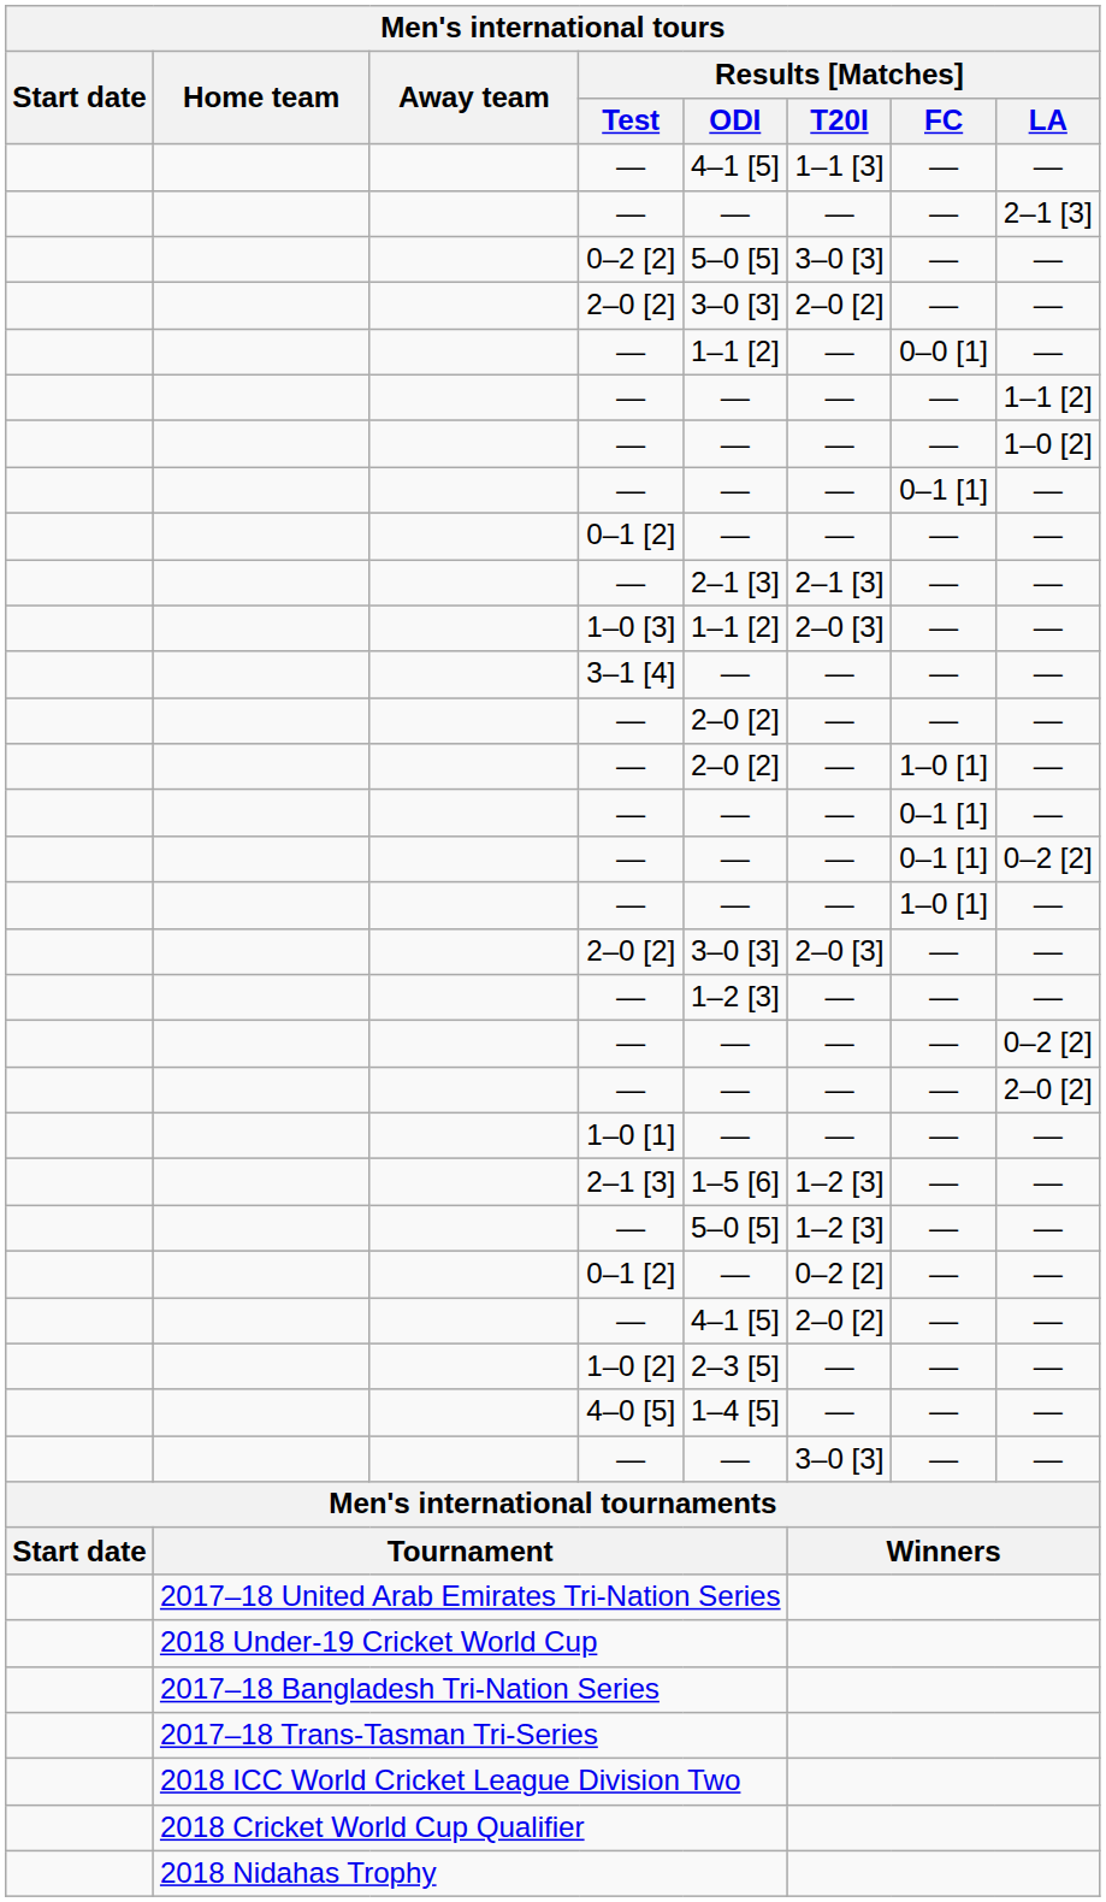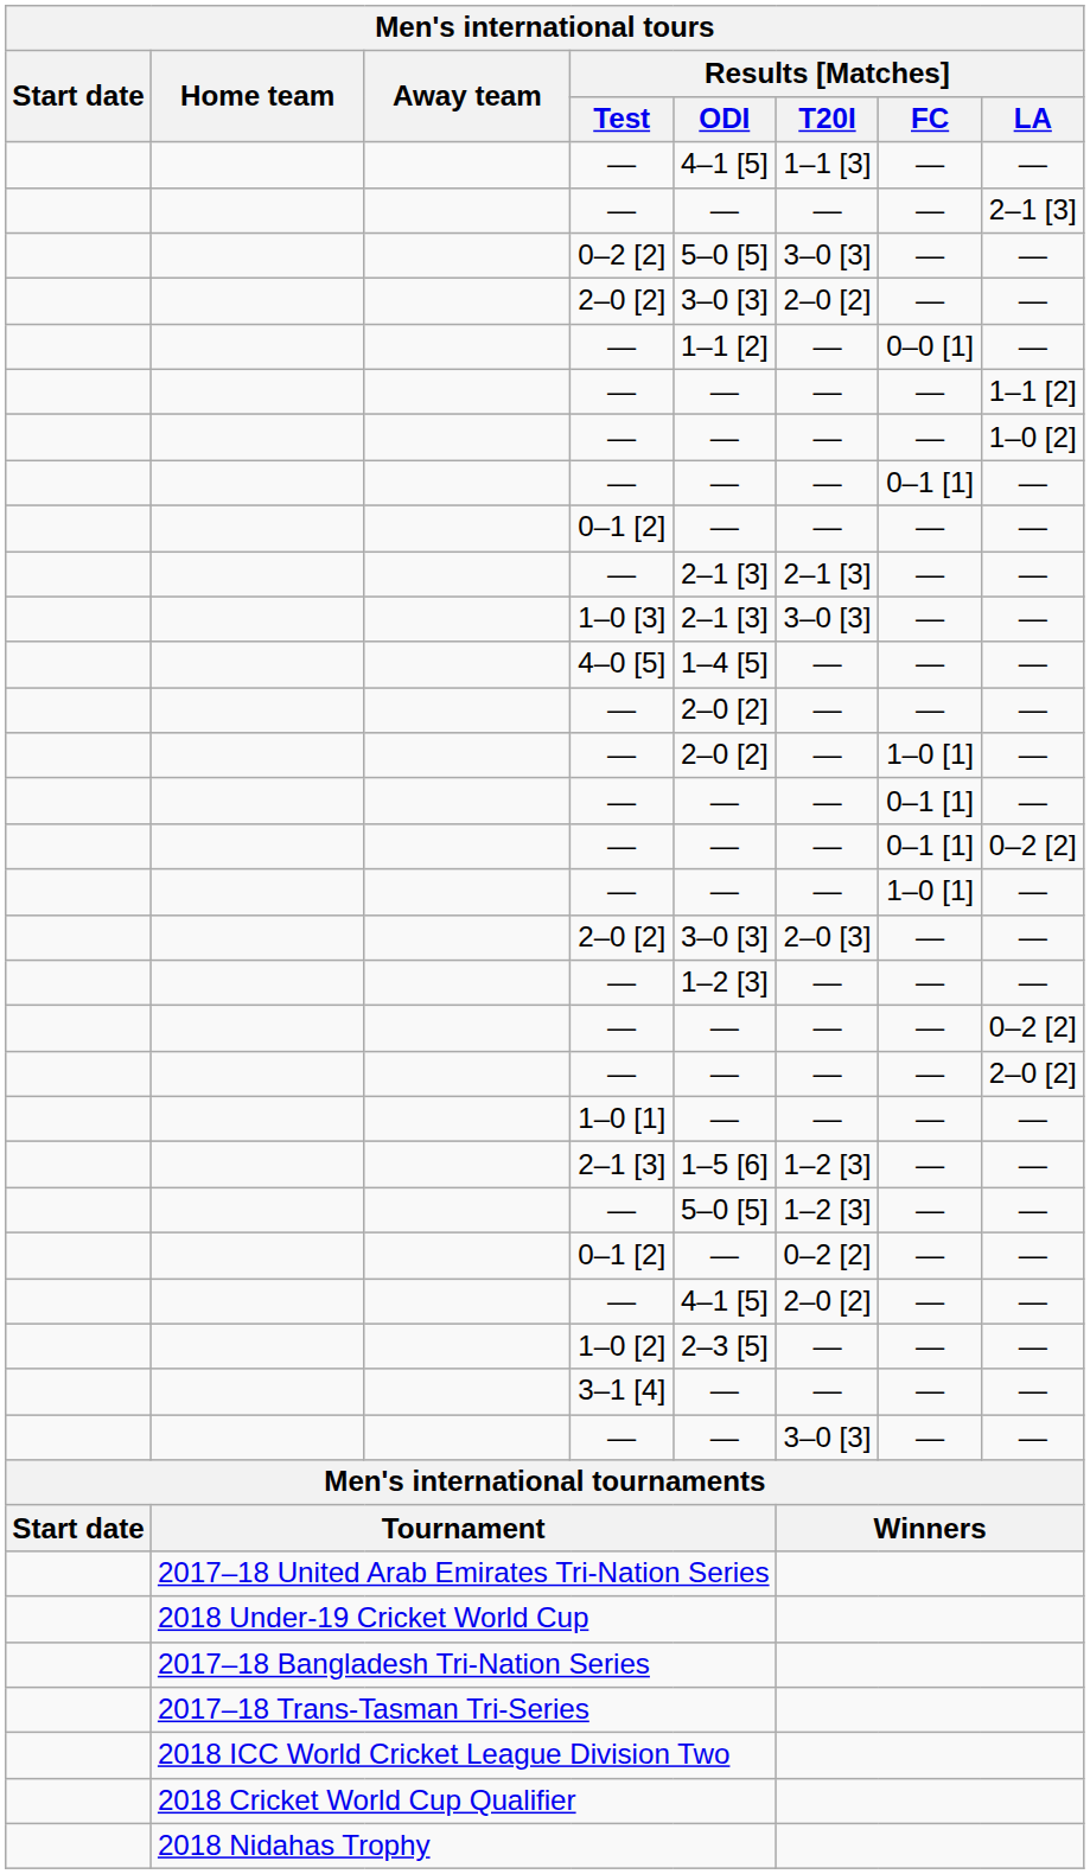 <table class="wikitable ubsortable" style="text-align:center; white-space:nowrap">
 <tr>
 <th colspan=8>Men's international tours</th>
 </tr>
 <tr>
 <th rowspan=2>Start date</th>
 <th rowspan=2>Home team</th>
 <th rowspan=2>Away team</th>
 <th colspan=5>Results [Matches]</th>
 </tr>
 <tr>
 <th width=50><a href='#'>Test</a></th>
 <th width=50><a href='#'>ODI</a></th>
 <th width=50><a href='#'>T20I</a></th>
 <th width=50><a href='#'>FC</a></th>
 <th width=50><a href='#'>LA</a></th>
 </tr>
 <tr>
 <td style="text-align:left"><a href='#'></a></td>
 <td style="text-align:left"></td>
 <td style="text-align:left"></td>
 <td>—</td>
 <td>4–1 [5]</td>
 <td>1–1 [3]</td>
 <td>—</td>
 <td>—</td>
 </tr>
 <tr>
 <td style="text-align:left"><a href='#'></a></td>
 <td style="text-align:left"></td>
 <td style="text-align:left"></td>
 <td>—</td>
 <td>—</td>
 <td>—</td>
 <td>—</td>
 <td>2–1 [3]</td>
 </tr>
 <tr>
 <td style="text-align:left"><a href='#'></a></td>
 <td style="text-align:left"> </td>
 <td style="text-align:left"></td>
 <td>0–2 [2]</td>
 <td>5–0 [5]</td>
 <td>3–0 [3]</td>
 <td>—</td>
 <td>—</td>
 </tr>
 <tr>
 <td style="text-align:left"><a href='#'></a></td>
 <td style="text-align:left"></td>
 <td style="text-align:left"></td>
 <td>2–0 [2]</td>
 <td>3–0 [3]</td>
 <td>2–0 [2]</td>
 <td>—</td>
 <td>—</td>
 </tr>
 <tr>
 <td style="text-align:left"><a href='#'></a></td>
 <td style="text-align:left"></td>
 <td style="text-align:left"></td>
 <td>—</td>
 <td>1–1 [2]</td>
 <td>—</td>
 <td>0–0 [1]</td>
 <td>—</td>
 </tr>
 <tr>
 <td style="text-align:left"><a href='#'></a></td>
 <td style="text-align:left"></td>
 <td style="text-align:left"></td>
 <td>—</td>
 <td>—</td>
 <td>—</td>
 <td>—</td>
 <td>1–1 [2]</td>
 </tr>
 <tr>
 <td style="text-align:left"><a href='#'></a></td>
 <td style="text-align:left"></td>
 <td style="text-align:left"></td>
 <td>—</td>
 <td>—</td>
 <td>—</td>
 <td>—</td>
 <td>1–0 [2]</td>
 </tr>
 <tr>
 <td style="text-align:left"><a href='#'></a></td>
 <td style="text-align:left"></td>
 <td style="text-align:left"></td>
 <td>—</td>
 <td>—</td>
 <td>—</td>
 <td>0–1 [1]</td>
 <td>—</td>
 </tr>
 <tr>
 <td style="text-align:left"><a href='#'></a></td>
 <td style="text-align:left"></td>
 <td style="text-align:left"></td>
 <td>0–1 [2]</td>
 <td>—</td>
 <td>—</td>
 <td>—</td>
 <td>—</td>
 </tr>
 <tr>
 <td style="text-align:left"><a href='#'></a></td>
 <td style="text-align:left"></td>
 <td style="text-align:left"></td>
 <td>—</td>
 <td>2–1 [3]</td>
 <td>2–1 [3]</td>
 <td>—</td>
 <td>—</td>
 </tr>
 <tr>
 <td style="text-align:left"><a href='#'></a></td>
 <td style="text-align:left"></td>
 <td style="text-align:left"></td>
 <td>1–0 [3]</td>
-<td>1–1 [2]</td>
-<td>2–0 [3]</td>
+<td>2–1 [3]</td>
+<td>3–0 [3]</td>
 <td>—</td>
 <td>—</td>
 </tr>
 <tr>
 <td style="text-align:left"><a href='#'></a></td>
 <td style="text-align:left"></td>
 <td style="text-align:left"></td>
-<td>3–1 [4]</td>
-<td>—</td>
+<td>4–0 [5]</td>
+<td>1–4 [5]</td>
 <td>—</td>
 <td>—</td>
 <td>—</td>
 </tr>
 <tr>
 <td style="text-align:left"><a href='#'></a></td>
 <td style="text-align:left"> </td>
 <td style="text-align:left"></td>
 <td>—</td>
 <td>2–0 [2]</td>
 <td>—</td>
 <td>—</td>
 <td>—</td>
 </tr>
 <tr>
 <td style="text-align:left"><a href='#'></a></td>
 <td style="text-align:left"> </td>
 <td style="text-align:left"></td>
 <td>—</td>
 <td>2–0 [2]</td>
 <td>—</td>
 <td>1–0 [1]</td>
 <td>—</td>
 </tr>
 <tr>
 <td style="text-align:left"><a href='#'></a></td>
 <td style="text-align:left"></td>
 <td style="text-align:left"></td>
 <td>—</td>
 <td>—</td>
 <td>—</td>
 <td>0–1 [1]</td>
 <td>—</td>
 </tr>
 <tr>
 <td style="text-align:left"><a href='#'></a></td>
 <td style="text-align:left"> </td>
 <td style="text-align:left"></td>
 <td>—</td>
 <td>—</td>
 <td>—</td>
 <td>0–1 [1]</td>
 <td>0–2 [2]</td>
 </tr>
 <tr>
 <td style="text-align:left"><a href='#'></a></td>
 <td style="text-align:left"> </td>
 <td style="text-align:left"></td>
 <td>—</td>
 <td>—</td>
 <td>—</td>
 <td>1–0 [1]</td>
 <td>—</td>
 </tr>
 <tr>
 <td style="text-align:left"><a href='#'></a></td>
 <td style="text-align:left"></td>
 <td style="text-align:left"></td>
 <td>2–0 [2]</td>
 <td>3–0 [3]</td>
 <td>2–0 [3]</td>
 <td>—</td>
 <td>—</td>
 </tr>
 <tr>
 <td style="text-align:left"><a href='#'></a></td>
 <td style="text-align:left"> </td>
 <td style="text-align:left"></td>
 <td>—</td>
 <td>1–2 [3]</td>
 <td>—</td>
 <td>—</td>
 <td>—</td>
 </tr>
 <tr>
 <td style="text-align:left"><a href='#'></a></td>
 <td style="text-align:left"> </td>
 <td style="text-align:left"></td>
 <td>—</td>
 <td>—</td>
 <td>—</td>
 <td>—</td>
 <td>0–2 [2]</td>
 </tr>
 <tr>
 <td style="text-align:left"><a href='#'></a></td>
 <td style="text-align:left"></td>
 <td style="text-align:left"></td>
 <td>—</td>
 <td>—</td>
 <td>—</td>
 <td>—</td>
 <td>2–0 [2]</td>
 </tr>
 <tr>
 <td style="text-align:left"><a href='#'></a></td>
 <td style="text-align:left"></td>
 <td style="text-align:left"></td>
 <td>1–0 [1]</td>
 <td>—</td>
 <td>—</td>
 <td>—</td>
 <td>—</td>
 </tr>
 <tr>
 <td style="text-align:left"><a href='#'></a></td>
 <td style="text-align:left"></td>
 <td style="text-align:left"></td>
 <td>2–1 [3]</td>
 <td>1–5 [6]</td>
 <td>1–2 [3]</td>
 <td>—</td>
 <td>—</td>
 </tr>
 <tr>
 <td style="text-align:left"><a href='#'></a></td>
 <td style="text-align:left"></td>
 <td style="text-align:left"></td>
 <td>—</td>
 <td>5–0 [5]</td>
 <td>1–2 [3]</td>
 <td>—</td>
 <td>—</td>
 </tr>
 <tr>
 <td style="text-align:left"><a href='#'></a></td>
 <td style="text-align:left"></td>
 <td style="text-align:left"></td>
 <td>0–1 [2]</td>
 <td>—</td>
 <td>0–2 [2]</td>
 <td>—</td>
 <td>—</td>
 </tr>
 <tr>
 <td style="text-align:left"><a href='#'></a></td>
 <td style="text-align:left"> </td>
 <td style="text-align:left"></td>
 <td>—</td>
 <td>4–1 [5]</td>
 <td>2–0 [2]</td>
 <td>—</td>
 <td>—</td>
 </tr>
 <tr>
 <td style="text-align:left"><a href='#'></a></td>
 <td style="text-align:left"></td>
 <td style="text-align:left"></td>
 <td>1–0 [2]</td>
 <td>2–3 [5]</td>
 <td>—</td>
 <td>—</td>
 <td>—</td>
 </tr>
 <tr>
 <td style="text-align:left"><a href='#'></a></td>
 <td style="text-align:left"></td>
 <td style="text-align:left"></td>
-<td>4–0 [5]</td>
-<td>1–4 [5]</td>
+<td>3–1 [4]</td>
+<td>—</td>
 <td>—</td>
 <td>—</td>
 <td>—</td>
 </tr>
 <tr>
 <td style="text-align:left"><a href='#'></a></td>
 <td style="text-align:left"></td>
 <td style="text-align:left"></td>
 <td>—</td>
 <td>—</td>
 <td>3–0 [3]</td>
 <td>—</td>
 <td>—</td>
 </tr>
 <tr>
 <th colspan=8>Men's international tournaments</th>
 </tr>
 <tr>
 <th>Start date</th>
 <th colspan=4>Tournament</th>
 <th colspan=3>Winners</th>
 </tr>
 <tr>
 <td style="text-align:left"><a href='#'></a></td>
 <td style="text-align:left" colspan=4> <a href='#'>2017–18 United Arab Emirates Tri-Nation Series</a></td>
 <td style="text-align:left" colspan=3></td>
 </tr>
 <tr>
 <td style="text-align:left"><a href='#'></a></td>
 <td style="text-align:left" colspan=4> <a href='#'>2018 Under-19 Cricket World Cup</a></td>
 <td style="text-align:left" colspan=3></td>
 </tr>
 <tr>
 <td style="text-align:left"><a href='#'></a></td>
 <td style="text-align:left" colspan=4> <a href='#'>2017–18 Bangladesh Tri-Nation Series</a></td>
 <td style="text-align:left" colspan=3></td>
 </tr>
 <tr>
 <td style="text-align:left"><a href='#'></a></td>
 <td style="text-align:left" colspan=4>  <a href='#'>2017–18 Trans-Tasman Tri-Series</a></td>
 <td style="text-align:left" colspan=3></td>
 </tr>
 <tr>
 <td style="text-align:left"><a href='#'></a></td>
 <td style="text-align:left" colspan=4> <a href='#'>2018 ICC World Cricket League Division Two</a></td>
 <td style="text-align:left" colspan=3></td>
 </tr>
 <tr>
 <td style="text-align:left"><a href='#'></a></td>
 <td style="text-align:left" colspan=4> <a href='#'>2018 Cricket World Cup Qualifier</a></td>
 <td style="text-align:left" colspan=3></td>
 </tr>
 <tr>
 <td style="text-align:left"><a href='#'></a></td>
 <td style="text-align:left" colspan=4> <a href='#'>2018 Nidahas Trophy</a></td>
 <td style="text-align:left" colspan=3></td>
 </tr>
 </table>
